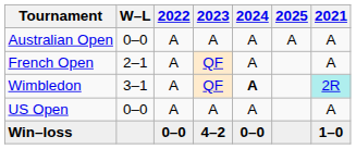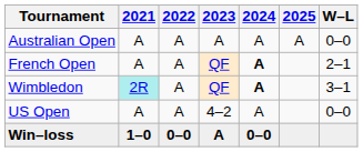 <table class=wikitable style=text-align:center>
 <tr>
 <th>Tournament</th>
-<th>W–L</th>
+<th><a href='#'>2021</a></th>
 <th><a href='#'>2022</a></th>
 <th><a href='#'>2023</a></th>
 <th><a href='#'>2024</a></th>
 <th><a href='#'>2025</a></th>
-<th><a href='#'>2021</a></th>
+<th>W–L</th>
 </tr>
 <tr>
 <td align=left><a href='#'>Australian Open</a></td>
-<td>0–0</td>
 <td>A</td>
 <td>A</td>
 <td>A</td>
 <td>A</td>
 <td>A</td>
+<td>0–0</td>
 </tr>
 <tr>
 <td align=left><a href='#'>French Open</a></td>
-<td>2–1</td>
 <td>A</td>
-<td bgcolor=ffebcd><a href='#'>QF</a></td>
-<td>A</td>
-<td></td>
-<td>A</td>
-</tr>
-<tr>
-<td align=left><a href='#'>Wimbledon</a></td>
-<td>3–1</td>
 <td>A</td>
 <td bgcolor=ffebcd><a href='#'>QF</a></td>
 <td><strong>A</strong></td>
 <td></td>
+<td>2–1</td>
+</tr>
+<tr>
+<td align=left><a href='#'>Wimbledon</a></td>
 <td bgcolor=afeeee><a href='#'>2R</a></td>
+<td>A</td>
+<td bgcolor=ffebcd><a href='#'>QF</a></td>
+<td><strong>A</strong></td>
+<td></td>
+<td>3–1</td>
 </tr>
 <tr>
 <td align=left><a href='#'>US Open</a></td>
-<td>0–0</td>
 <td>A</td>
 <td>A</td>
+<td>4–2</td>
 <td>A</td>
 <td></td>
-<td>A</td>
+<td>0–0</td>
 </tr>
 <tr style=font-weight:bold;background:#efefef>
 <td style=text-align:left>Win–loss</td>
-<td></td>
+<td>1–0</td>
 <td>0–0</td>
-<td>4–2</td>
+<td>A</td>
 <td>0–0</td>
 <td></td>
-<td>1–0</td>
+<td></td>
 </tr>
 </table>
